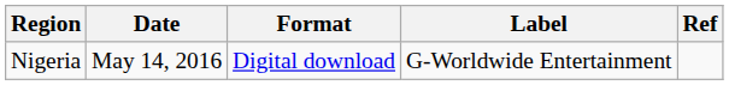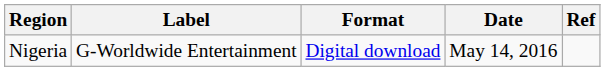 <table class="wikitable plainrowheaders">
 <tr>
 <th scope="col">Region</th>
+<th scope="col">Label</th>
+<th scope="col">Format</th>
 <th scope="col">Date</th>
-<th scope="col">Format</th>
-<th scope="col">Label</th>
 <th scope="col">Ref</th>
 </tr>
 <tr>
 <td scope="row">Nigeria</td>
+<td>G-Worldwide Entertainment</td>
+<td><a href='#'>Digital download</a></td>
 <td>May 14, 2016</td>
-<td><a href='#'>Digital download</a></td>
-<td>G-Worldwide Entertainment</td>
 <td></td>
 </tr>
 </table>
